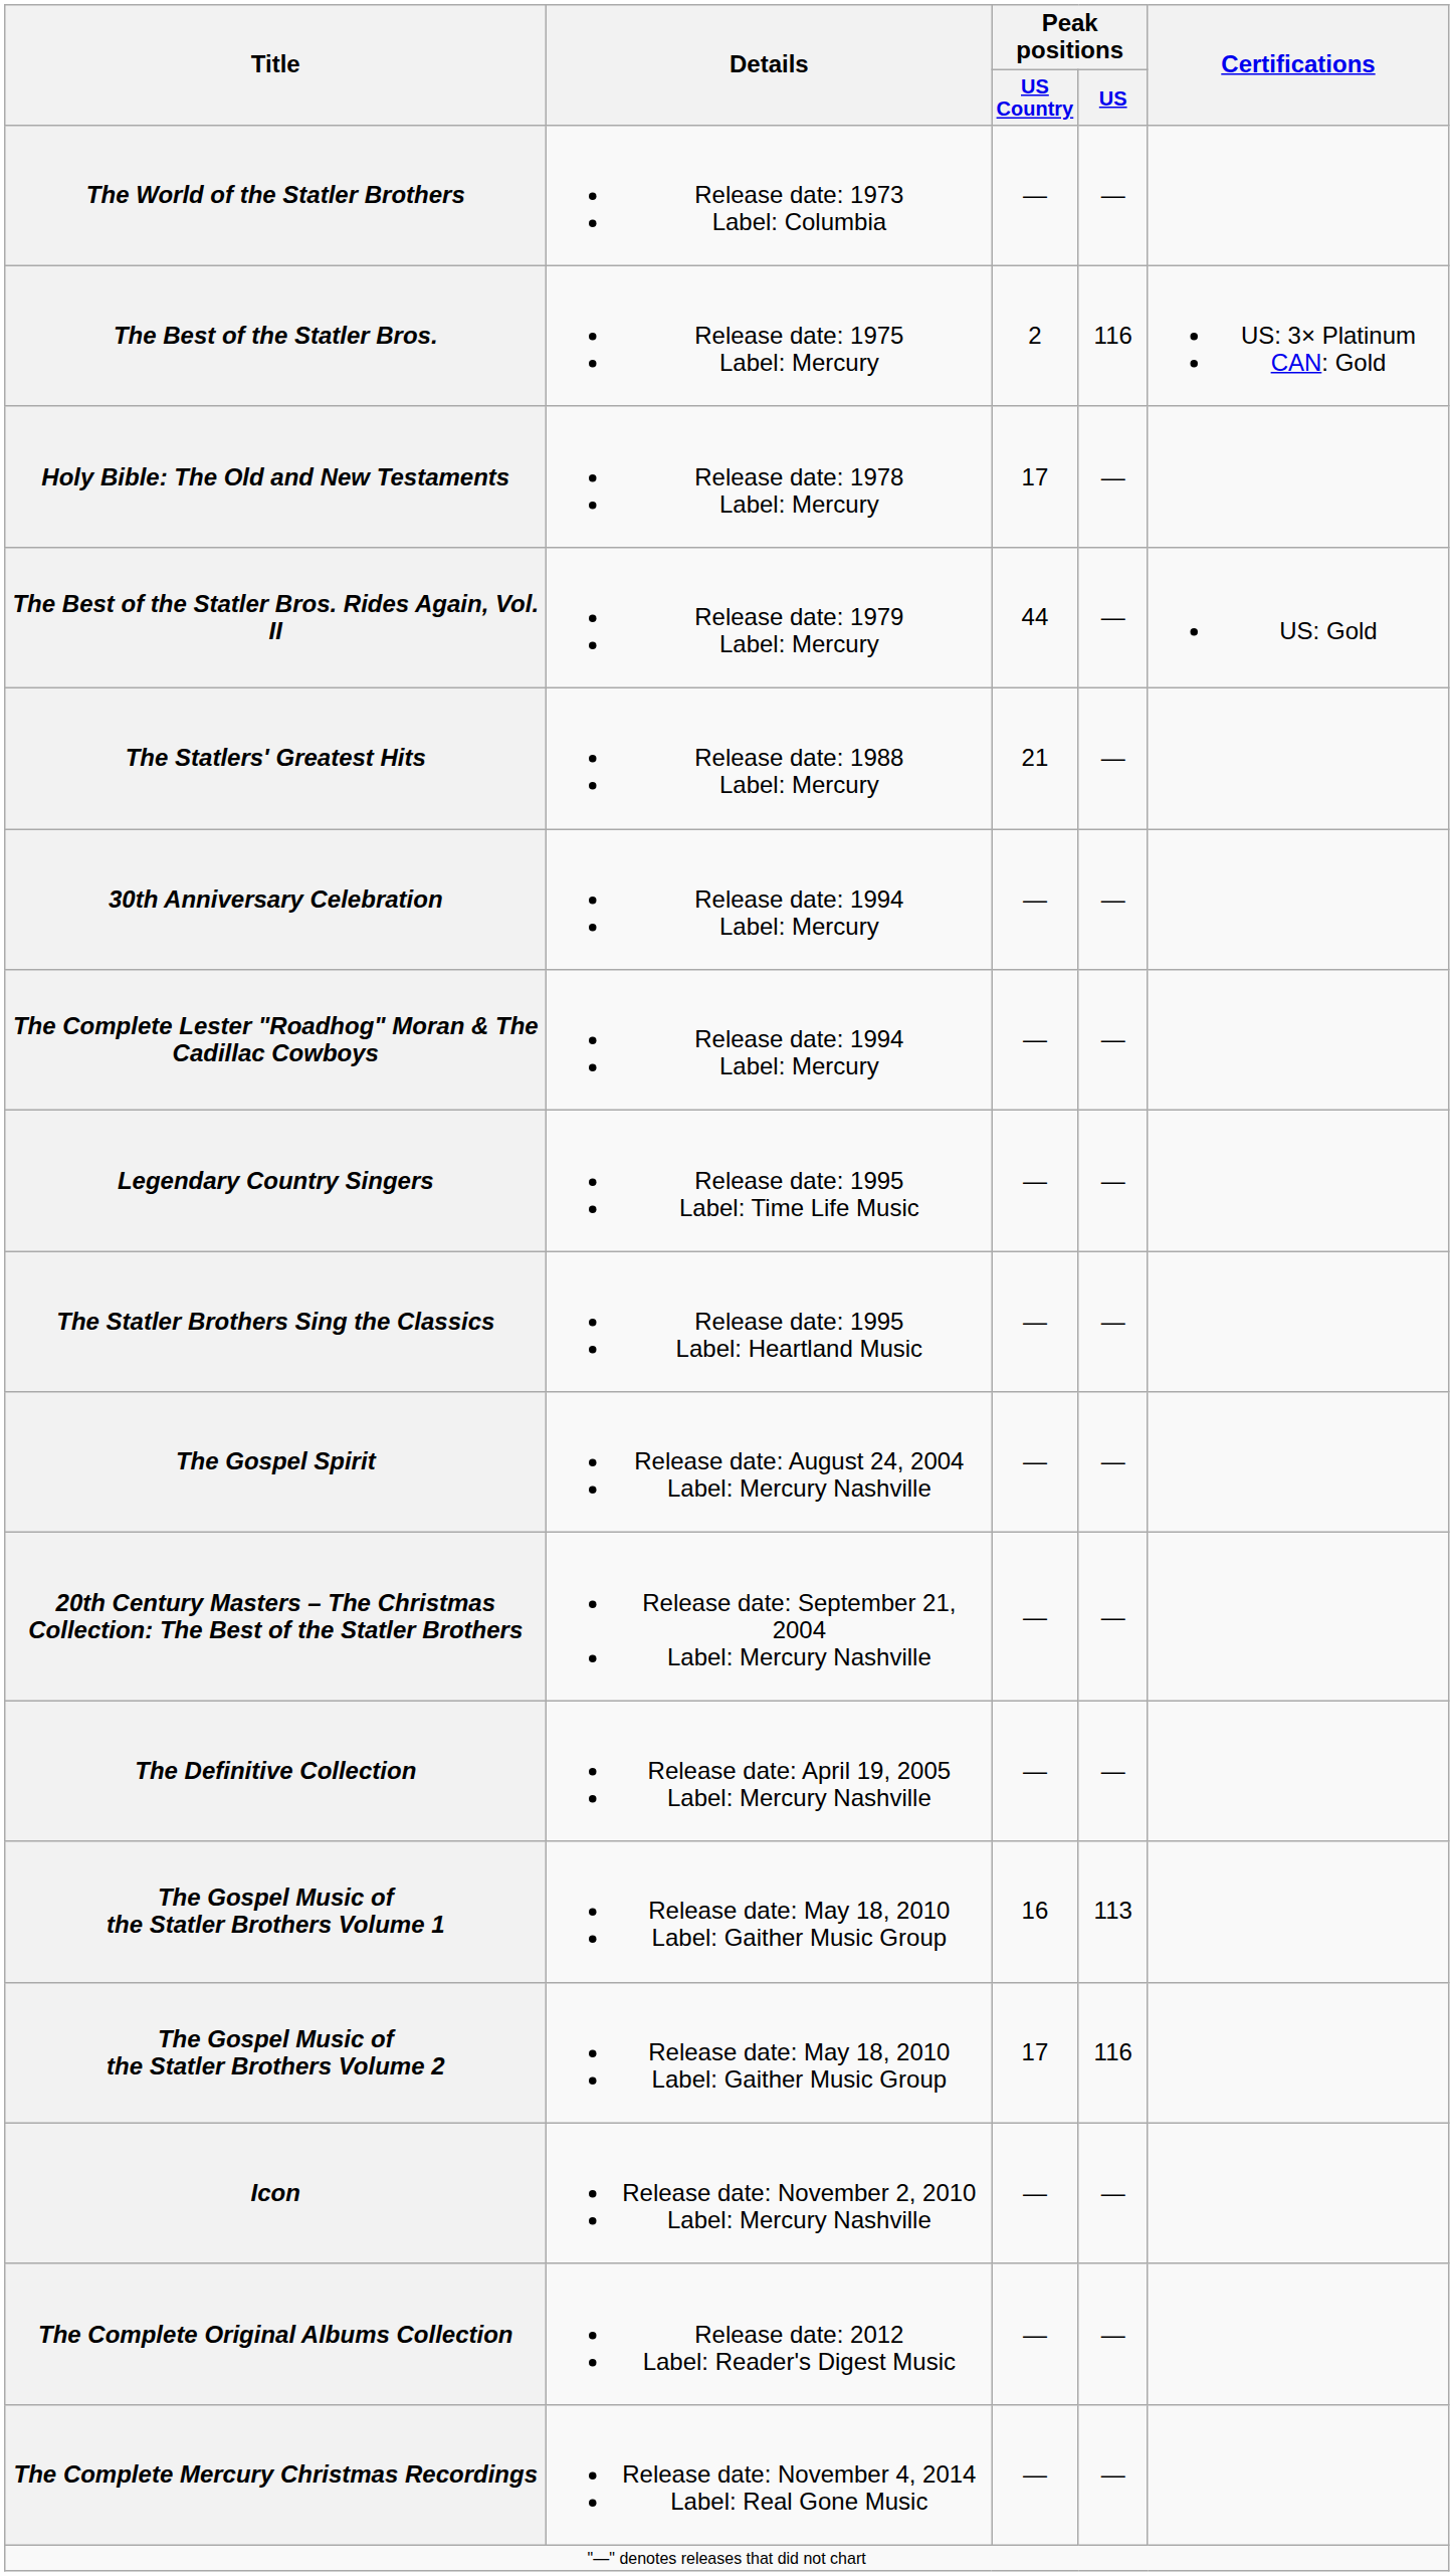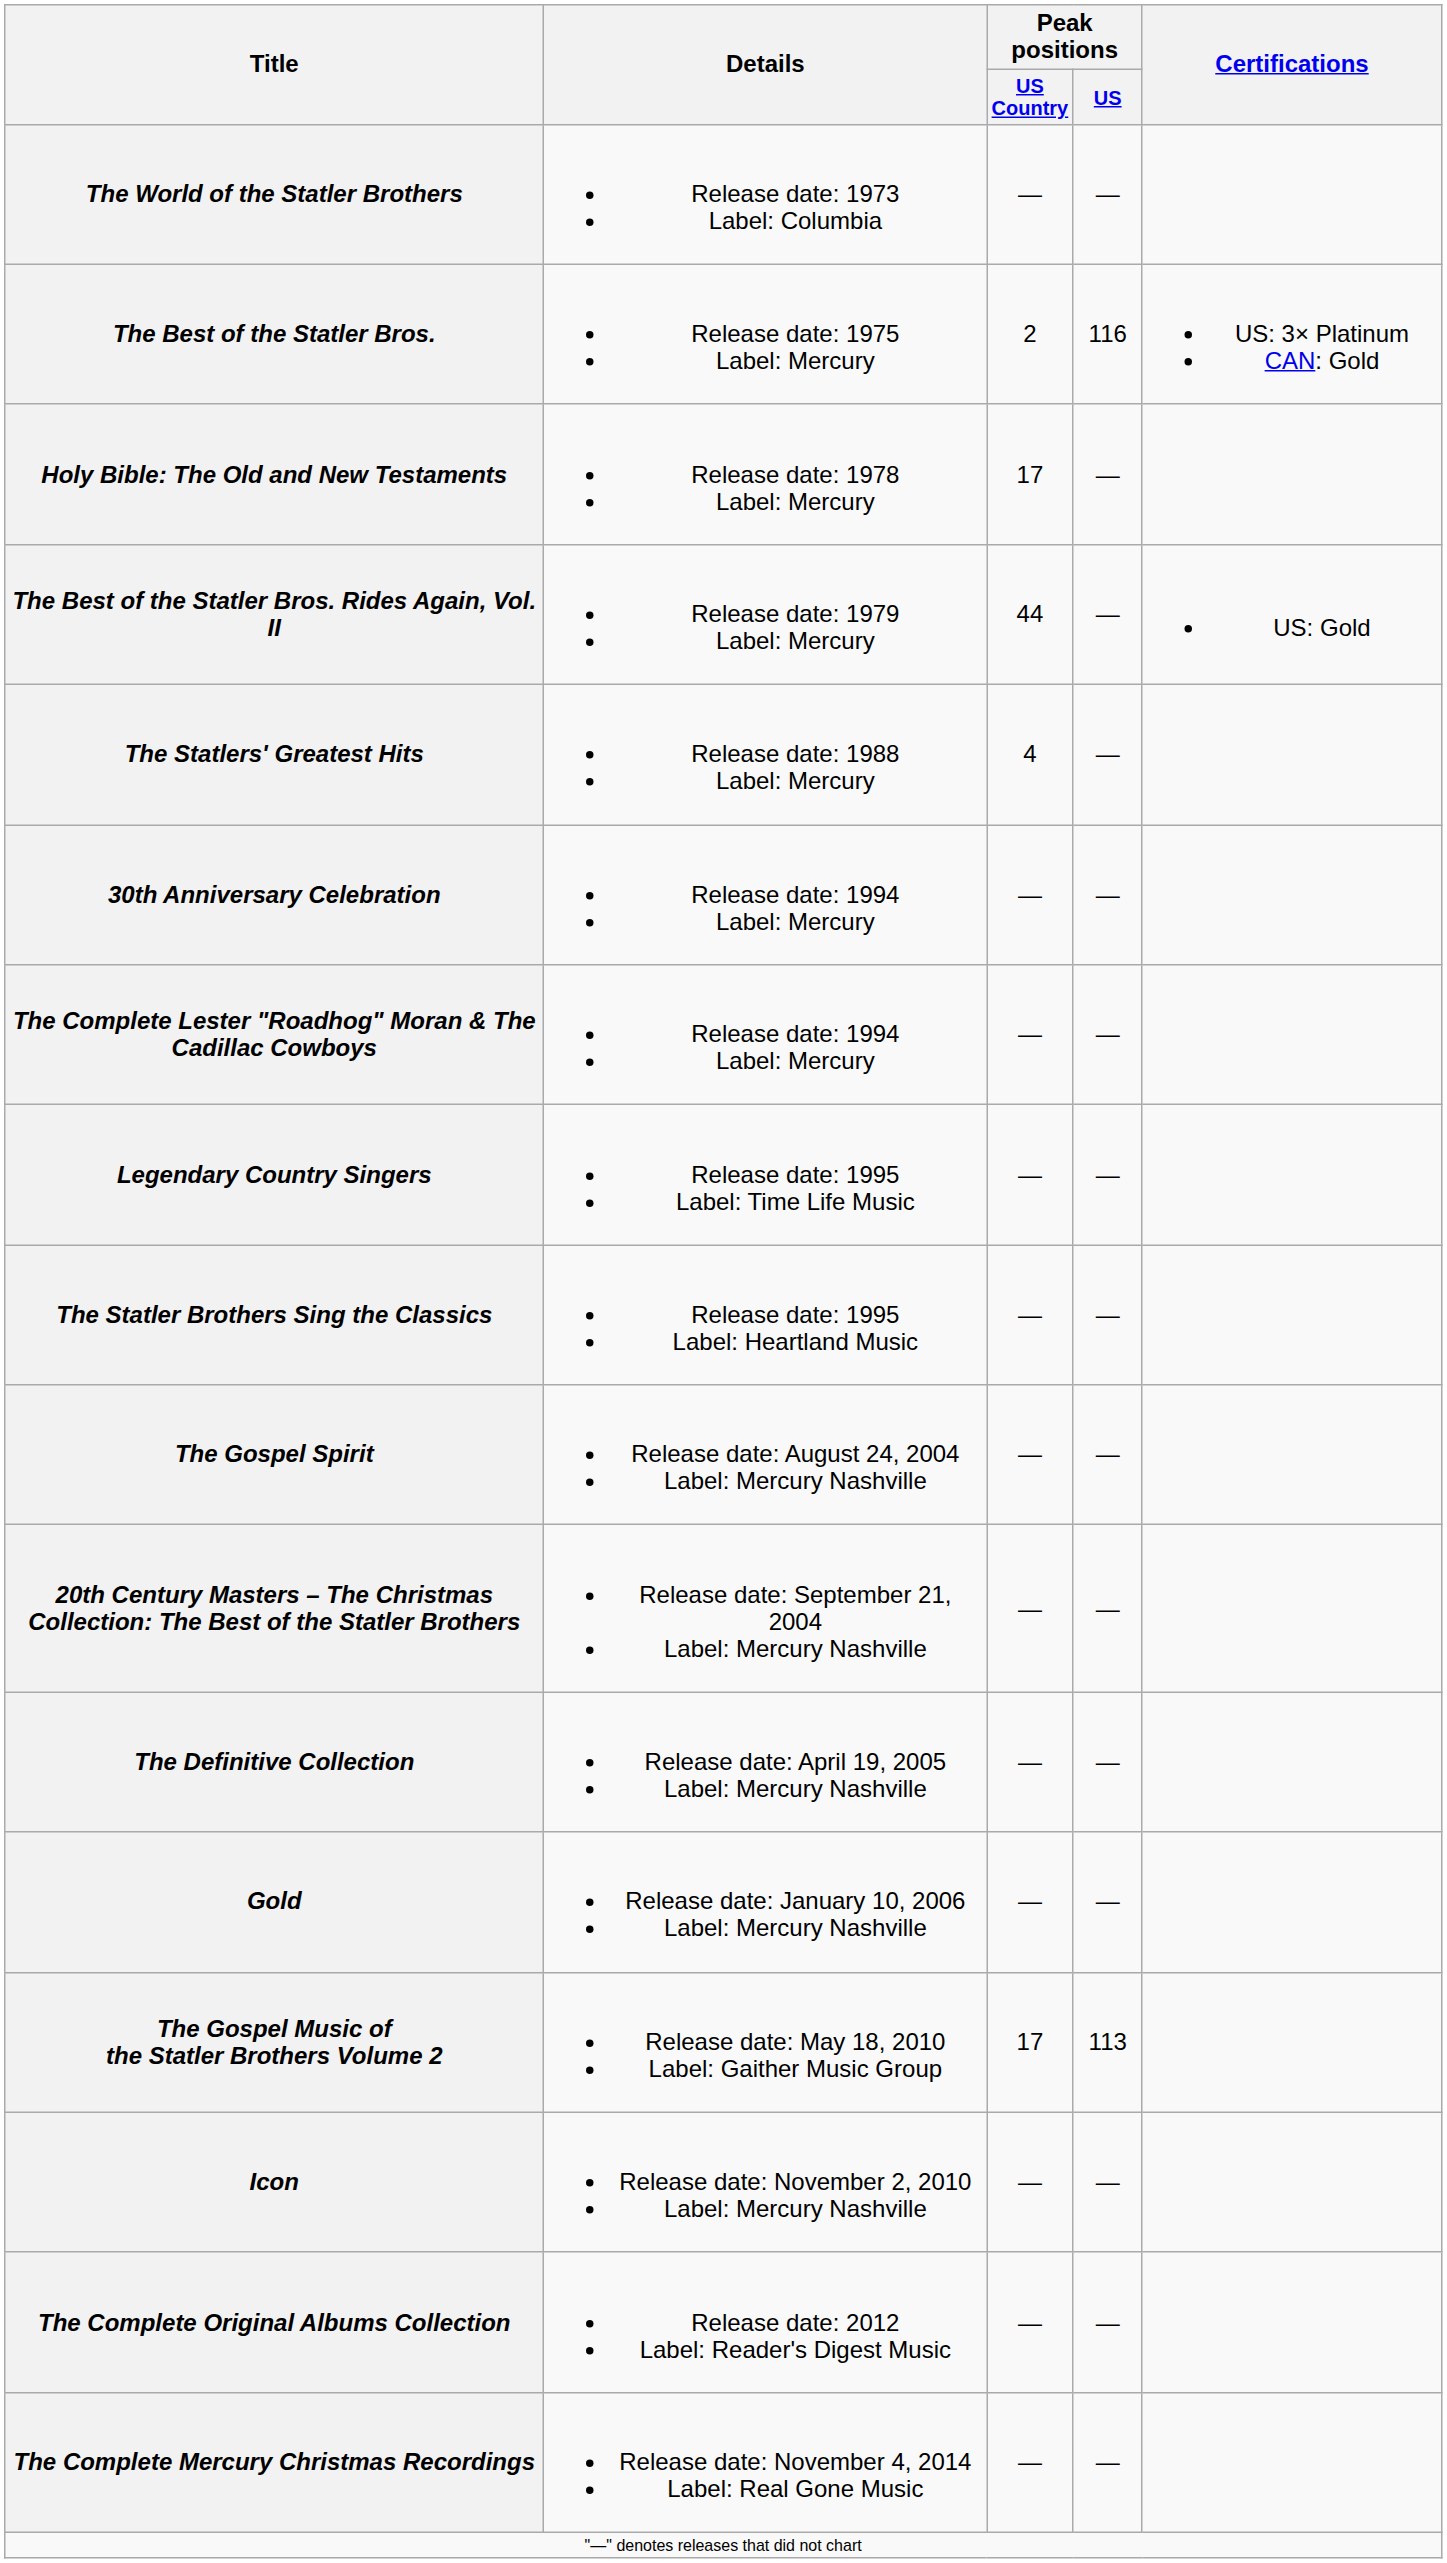 <table class="wikitable plainrowheaders" style="text-align:center;">
 <tr>
 <th rowspan="2" style="width:22em;">Title</th>
 <th rowspan="2" style="width:18em;">Details</th>
 <th colspan="2">Peak positions</th>
 <th rowspan="2" style="width:12em;"><a href='#'>Certifications</a></th>
 </tr>
 <tr style="font-size:smaller;">
 <th width="40"><a href='#'>US Country</a><br></th>
 <th width="40"><a href='#'>US</a><br></th>
 </tr>
 <tr>
 <th scope="row"><em>The World of the Statler Brothers</em></th>
 <td><br><ul><li>Release date: 1973</li><li>Label: Columbia</li></ul></td>
 <td>—</td>
 <td>—</td>
 <td></td>
 </tr>
 <tr>
 <th scope="row"><em>The Best of the Statler Bros.</em></th>
 <td><br><ul><li>Release date: 1975</li><li>Label: Mercury</li></ul></td>
 <td>2</td>
 <td>116</td>
 <td><br><ul><li>US: 3× Platinum</li><li><a href='#'>CAN</a>: Gold</li></ul></td>
 </tr>
 <tr>
 <th scope="row"><em>Holy Bible: The Old and New Testaments</em></th>
 <td><br><ul><li>Release date: 1978</li><li>Label: Mercury</li></ul></td>
 <td>17</td>
 <td>—</td>
 <td></td>
 </tr>
 <tr>
 <th scope="row"><em>The Best of the Statler Bros. Rides Again, Vol. II</em></th>
 <td><br><ul><li>Release date: 1979</li><li>Label: Mercury</li></ul></td>
 <td>44</td>
 <td>—</td>
 <td><br><ul><li>US: Gold</li></ul></td>
 </tr>
 <tr>
 <th scope="row"><em>The Statlers' Greatest Hits</em></th>
 <td><br><ul><li>Release date: 1988</li><li>Label: Mercury</li></ul></td>
-<td>21</td>
+<td>4</td>
 <td>—</td>
 <td></td>
 </tr>
 <tr>
 <th scope="row"><em>30th Anniversary Celebration</em></th>
 <td><br><ul><li>Release date: 1994</li><li>Label: Mercury</li></ul></td>
 <td>—</td>
 <td>—</td>
 <td></td>
 </tr>
 <tr>
 <th scope="row"><em>The Complete Lester "Roadhog" Moran & The Cadillac Cowboys</em></th>
 <td><br><ul><li>Release date: 1994</li><li>Label: Mercury</li></ul></td>
 <td>—</td>
 <td>—</td>
 <td></td>
 </tr>
 <tr>
 <th scope="row"><em>Legendary Country Singers</em></th>
 <td><br><ul><li>Release date: 1995</li><li>Label: Time Life Music</li></ul></td>
 <td>—</td>
 <td>—</td>
 <td></td>
 </tr>
 <tr>
 <th scope="row"><em>The Statler Brothers Sing the Classics</em></th>
 <td><br><ul><li>Release date: 1995</li><li>Label: Heartland Music</li></ul></td>
 <td>—</td>
 <td>—</td>
 <td></td>
 </tr>
 <tr>
 <th scope="row"><em>The Gospel Spirit</em></th>
 <td><br><ul><li>Release date: August 24, 2004</li><li>Label: Mercury Nashville</li></ul></td>
 <td>—</td>
 <td>—</td>
 <td></td>
 </tr>
 <tr>
 <th scope="row"><em>20th Century Masters – The Christmas Collection: The Best of the Statler Brothers</em></th>
 <td><br><ul><li>Release date: September 21, 2004</li><li>Label: Mercury Nashville</li></ul></td>
 <td>—</td>
 <td>—</td>
 <td></td>
 </tr>
 <tr>
 <th scope="row"><em>The Definitive Collection</em></th>
 <td><br><ul><li>Release date: April 19, 2005</li><li>Label: Mercury Nashville</li></ul></td>
 <td>—</td>
 <td>—</td>
 <td></td>
 </tr>
 <tr>
-<th scope="row"><em>The Gospel Music of<br>the Statler Brothers Volume 1</em></th>
-<td><br><ul><li>Release date: May 18, 2010</li><li>Label: Gaither Music Group</li></ul></td>
-<td>16</td>
-<td>113</td>
+<th scope="row"><em>Gold</em></th>
+<td><br><ul><li>Release date: January 10, 2006</li><li>Label: Mercury Nashville</li></ul></td>
+<td>—</td>
+<td>—</td>
 <td></td>
 </tr>
 <tr>
 <th scope="row"><em>The Gospel Music of<br>the Statler Brothers Volume 2</em></th>
 <td><br><ul><li>Release date: May 18, 2010</li><li>Label: Gaither Music Group</li></ul></td>
 <td>17</td>
-<td>116</td>
+<td>113</td>
 <td></td>
 </tr>
 <tr>
 <th scope="row"><em>Icon</em></th>
 <td><br><ul><li>Release date: November 2, 2010</li><li>Label: Mercury Nashville</li></ul></td>
 <td>—</td>
 <td>—</td>
 <td></td>
 </tr>
 <tr>
 <th scope="row"><em>The Complete Original Albums Collection</em></th>
 <td><br><ul><li>Release date: 2012</li><li>Label: Reader's Digest Music</li></ul></td>
 <td>—</td>
 <td>—</td>
 <td></td>
 </tr>
 <tr>
 <th scope="row"><em>The Complete Mercury Christmas Recordings</em></th>
 <td><br><ul><li>Release date: November 4, 2014</li><li>Label: Real Gone Music</li></ul></td>
 <td>—</td>
 <td>—</td>
 <td></td>
 </tr>
 <tr>
 <td colspan="5" style="font-size:8pt">"—" denotes releases that did not chart</td>
 </tr>
 </table>
